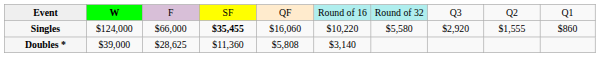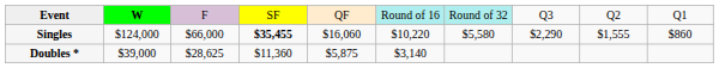 <table class=wikitable style=font-size:90%;text-align:center>
 <tr>
 <td style="width:130px; background:#efefef;"><strong>Event</strong></td>
 <td style="width:80px; background:lime;"><strong>W</strong></td>
 <td style="width:85px; background:thistle;">F</td>
 <td style="width:85px; background:#ff0;">SF</td>
 <td style="width:85px; background:#ffebcd;">QF</td>
 <td style="width:85px; background:#afeeee;">Round of 16</td>
 <td style="width:85px; background:#afeeee;">Round of 32</td>
 <td width=85>Q3</td>
 <td width=85>Q2</td>
 <td width=85>Q1</td>
 </tr>
 <tr>
 <td style="background:#f6f6f6;"><strong>Singles</strong></td>
 <td>$124,000</td>
 <td>$66,000</td>
 <td><strong>$35,455</strong></td>
 <td>$16,060</td>
 <td>$10,220</td>
 <td>$5,580</td>
-<td>$2,920</td>
+<td>$2,290</td>
 <td>$1,555</td>
 <td>$860</td>
 </tr>
 <tr>
 <td style="background:#f6f6f6;"><strong>Doubles *</strong></td>
 <td>$39,000</td>
 <td>$28,625</td>
 <td>$11,360</td>
-<td>$5,808</td>
+<td>$5,875</td>
 <td>$3,140</td>
 <td></td>
 <td></td>
 <td></td>
 <td></td>
 </tr>
 </table>
